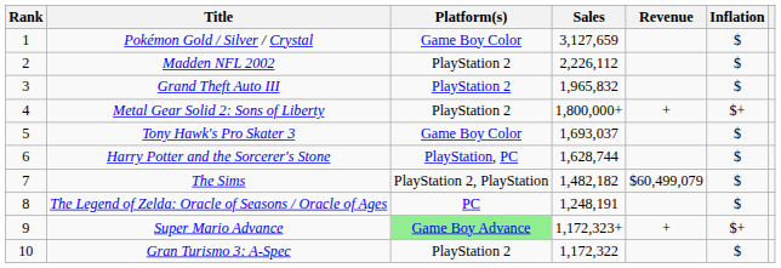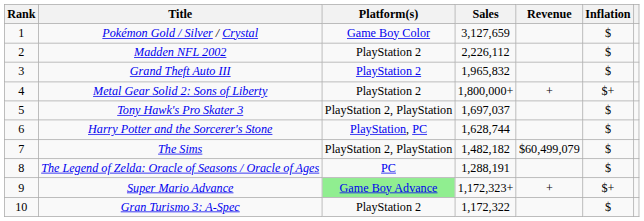 <table class="wikitable sortable" style="text-align:center">
 <tr>
 <th>Rank</th>
 <th>Title</th>
 <th>Platform(s)</th>
 <th>Sales</th>
 <th>Revenue</th>
 <th>Inflation</th>
 <th class="unsortable"></th>
 </tr>
 <tr>
 <td>1</td>
 <td><em><a href='#'>Pokémon Gold / Silver</a> / <a href='#'>Crystal</a></em></td>
 <td><a href='#'>Game Boy Color</a></td>
 <td>3,127,659</td>
 <td></td>
 <td>$</td>
 <td></td>
 </tr>
 <tr>
 <td>2</td>
 <td><em><a href='#'>Madden NFL 2002</a></em></td>
 <td>PlayStation 2</td>
 <td>2,226,112</td>
 <td></td>
 <td>$</td>
 <td></td>
 </tr>
 <tr>
 <td>3</td>
 <td><em><a href='#'>Grand Theft Auto III</a></em></td>
 <td><a href='#'>PlayStation 2</a></td>
 <td>1,965,832</td>
 <td></td>
 <td>$</td>
 <td></td>
 </tr>
 <tr>
 <td>4</td>
 <td><em><a href='#'>Metal Gear Solid 2: Sons of Liberty</a></em></td>
 <td>PlayStation 2</td>
 <td>1,800,000+</td>
 <td>+</td>
 <td>$+</td>
 <td></td>
 </tr>
 <tr>
 <td>5</td>
 <td><em><a href='#'>Tony Hawk's Pro Skater 3</a></em></td>
-<td><a href='#'>Game Boy Color</a></td>
-<td>1,693,037</td>
+<td>PlayStation 2, PlayStation</td>
+<td>1,697,037</td>
 <td></td>
 <td>$</td>
 <td></td>
 </tr>
 <tr>
 <td>6</td>
 <td><em><a href='#'>Harry Potter and the Sorcerer's Stone</a></em></td>
 <td><a href='#'>PlayStation</a>, <a href='#'>PC</a></td>
 <td>1,628,744</td>
 <td></td>
 <td>$</td>
 <td></td>
 </tr>
 <tr>
 <td>7</td>
 <td><em><a href='#'>The Sims</a></em></td>
 <td>PlayStation 2, PlayStation</td>
 <td>1,482,182</td>
 <td>$60,499,079</td>
 <td>$</td>
 <td></td>
 </tr>
 <tr>
 <td>8</td>
 <td><a href='#'><em>The Legend of Zelda: Oracle of Seasons / Oracle of Ages</em></a></td>
 <td><a href='#'>PC</a></td>
-<td>1,248,191</td>
+<td>1,288,191</td>
 <td></td>
 <td>$</td>
 <td></td>
 </tr>
 <tr>
 <td>9</td>
 <td><em><a href='#'>Super Mario Advance</a></em></td>
 <td style="background: lightgreen;"><a href='#'>Game Boy Advance</a></td>
 <td>1,172,323+</td>
 <td>+</td>
 <td>$+</td>
 <td></td>
 </tr>
 <tr>
 <td>10</td>
 <td><em><a href='#'>Gran Turismo 3: A-Spec</a></em></td>
 <td>PlayStation 2</td>
 <td>1,172,322</td>
 <td></td>
 <td>$</td>
 <td></td>
 </tr>
 </table>
